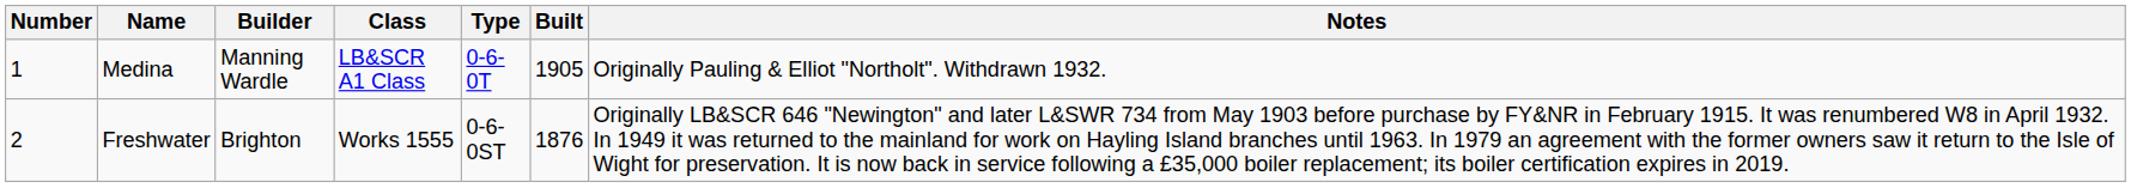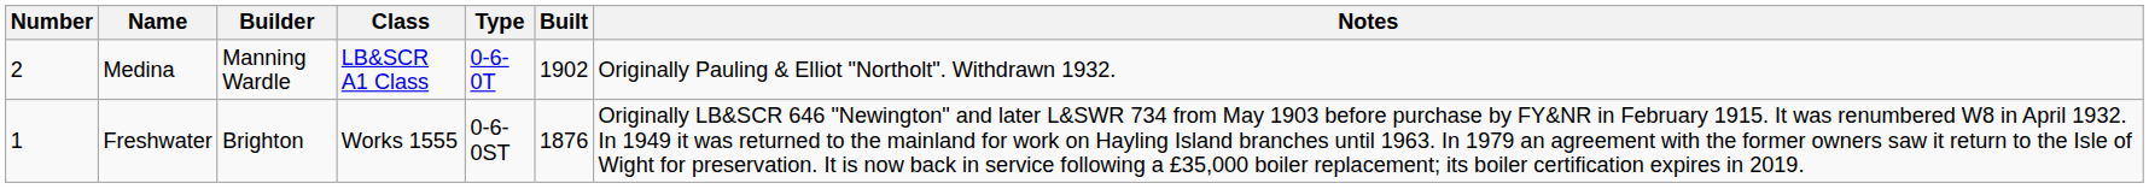 <table class="wikitable">
 <tr>
 <th>Number</th>
 <th>Name</th>
 <th>Builder</th>
 <th>Class</th>
 <th>Type</th>
 <th>Built</th>
 <th>Notes</th>
 </tr>
 <tr>
-<td>1</td>
+<td>2</td>
 <td>Medina</td>
 <td>Manning Wardle</td>
 <td><a href='#'>LB&SCR A1 Class</a></td>
 <td><a href='#'>0-6-0T</a></td>
-<td>1905</td>
+<td>1902</td>
 <td>Originally Pauling & Elliot "Northolt". Withdrawn 1932.</td>
 </tr>
 <tr>
-<td>2</td>
+<td>1</td>
 <td>Freshwater</td>
 <td>Brighton</td>
 <td>Works 1555</td>
 <td>0-6-0ST</td>
 <td>1876</td>
 <td>Originally LB&SCR 646 "Newington" and later L&SWR 734 from May 1903 before purchase by FY&NR in February 1915. It was renumbered W8 in April 1932. In 1949 it was returned to the mainland for work on Hayling Island branches until 1963. In 1979 an agreement with the former owners saw it return to the Isle of Wight for preservation. It is now back in service following a £35,000 boiler replacement; its boiler certification expires in 2019.</td>
 </tr>
 </table>
